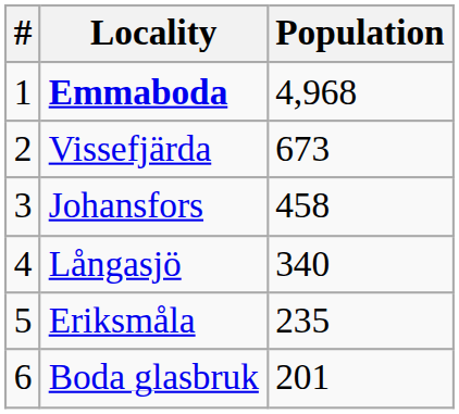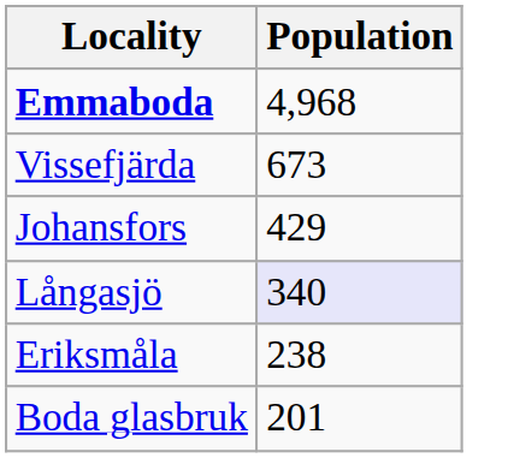 <table class="wikitable">
 <tr>
-<th>#</th>
 <th>Locality</th>
 <th>Population</th>
 </tr>
 <tr>
-<td>1</td>
 <td><strong><a href='#'>Emmaboda</a></strong></td>
 <td>4,968</td>
 </tr>
 <tr>
-<td>2</td>
 <td><a href='#'>Vissefjärda</a></td>
 <td>673</td>
 </tr>
 <tr>
-<td>3</td>
 <td><a href='#'>Johansfors</a></td>
-<td>458</td>
+<td>429</td>
 </tr>
 <tr>
-<td>4</td>
 <td><a href='#'>Långasjö</a></td>
-<td>340</td>
+<td style="background: lavender;">340</td>
 </tr>
 <tr>
-<td>5</td>
 <td><a href='#'>Eriksmåla</a></td>
-<td>235</td>
+<td>238</td>
 </tr>
 <tr>
-<td>6</td>
 <td><a href='#'>Boda glasbruk</a></td>
 <td>201</td>
 </tr>
 </table>
